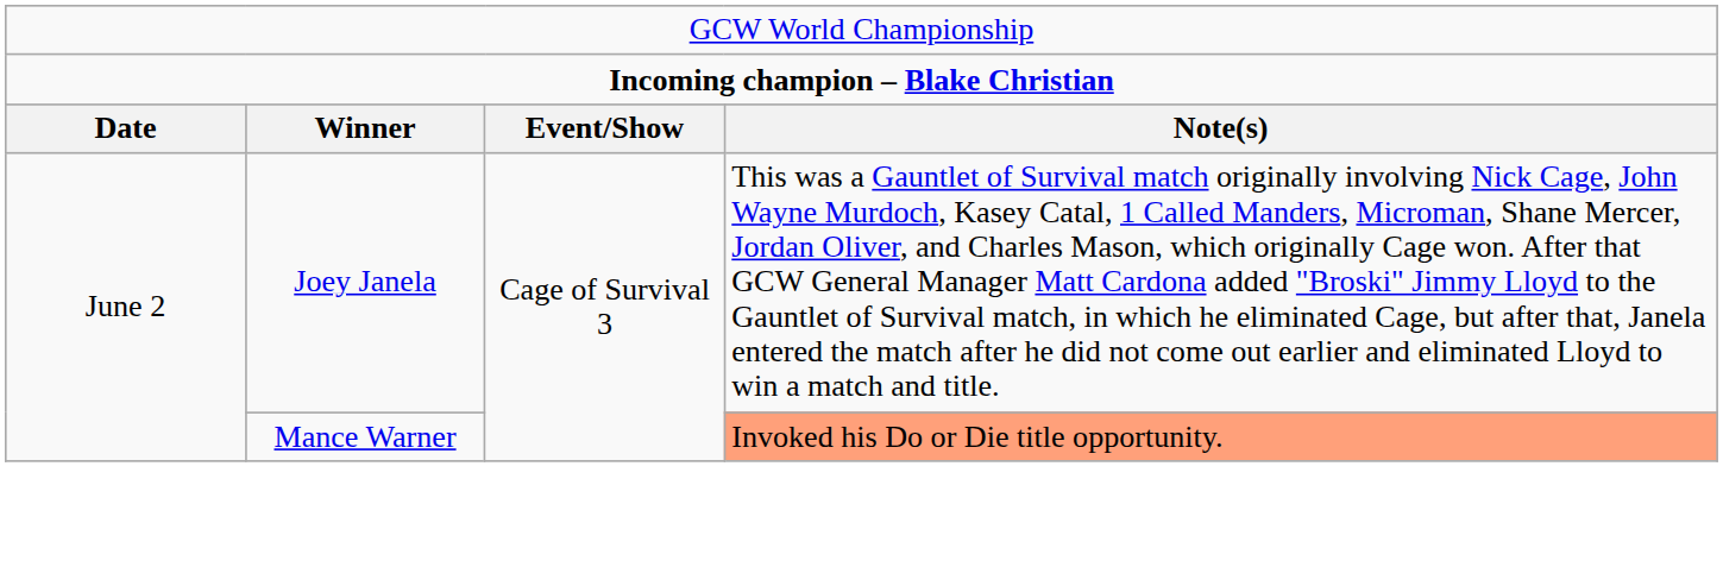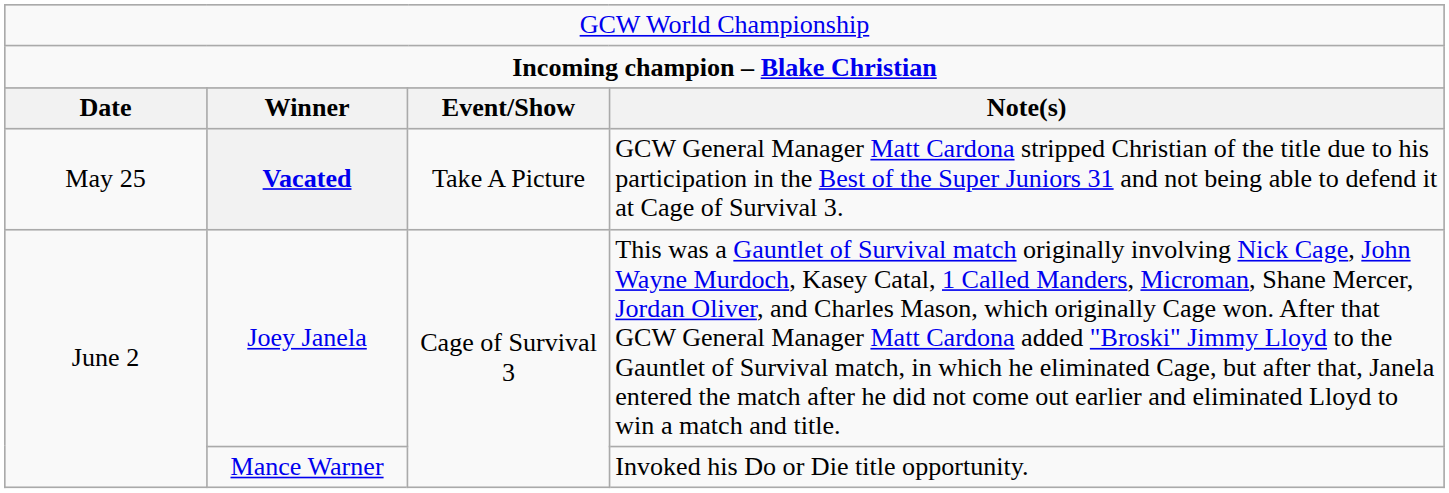 <table class="wikitable" style="text-align:center; width:100%;">
 <tr>
 <td colspan="4" style="text-align: center;"><a href='#'>GCW World Championship</a></td>
 </tr>
 <tr>
 <td colspan="4" style="text-align: center;"><strong>Incoming champion – <a href='#'>Blake Christian</a></strong></td>
 </tr>
 <tr>
 <th width=14%>Date</th>
 <th width=14%>Winner</th>
 <th width=14%>Event/Show</th>
 <th width=58%>Note(s)</th>
 </tr>
 <tr>
+<td>May 25</td>
+<th><a href='#'>Vacated</a></th>
+<td>Take A Picture</td>
+<td align=left>GCW General Manager <a href='#'>Matt Cardona</a> stripped Christian of the title due to his participation in the <a href='#'>Best of the Super Juniors 31</a> and not being able to defend it at Cage of Survival 3.</td>
+</tr>
+<tr>
 <td rowspan=2>June 2</td>
 <td><a href='#'>Joey Janela</a></td>
 <td rowspan=2>Cage of Survival 3</td>
 <td align=left>This was a <a href='#'>Gauntlet of Survival match</a> originally involving <a href='#'>Nick Cage</a>, <a href='#'>John Wayne Murdoch</a>, Kasey Catal, <a href='#'>1 Called Manders</a>, <a href='#'>Microman</a>, Shane Mercer, <a href='#'>Jordan Oliver</a>, and Charles Mason, which originally Cage won. After that GCW General Manager <a href='#'>Matt Cardona</a> added <a href='#'>"Broski" Jimmy Lloyd</a> to the Gauntlet of Survival match, in which he eliminated Cage, but after that, Janela entered the match after he did not come out earlier and eliminated Lloyd to win a match and title.</td>
 </tr>
 <tr>
 <td><a href='#'>Mance Warner</a></td>
-<td align=left style="background: lightsalmon;">Invoked his Do or Die title opportunity.</td>
+<td align=left>Invoked his Do or Die title opportunity.</td>
 </tr>
 </table>
